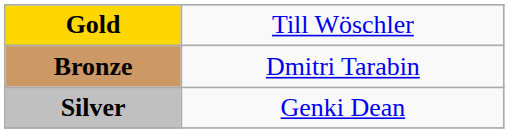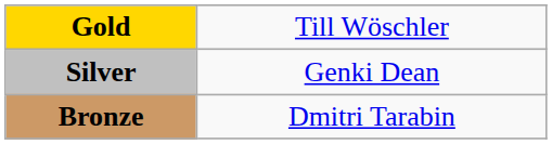 <table class="wikitable" style="text-align:center; " width="35%">
 <tr>
 <td bgcolor="gold"><strong>Gold</strong></td>
 <td><a href='#'>Till Wöschler</a><br>  <small><em></em></small></td>
 </tr>
 <tr>
+<td bgcolor="silver"><strong>Silver</strong></td>
+<td><a href='#'>Genki Dean</a><br>  <small><em></em></small></td>
+</tr>
+<tr>
 <td bgcolor="CC9966"><strong>Bronze</strong></td>
 <td><a href='#'>Dmitri Tarabin</a><br>  <small><em></em></small></td>
 </tr>
-<tr>
-<td bgcolor="silver"><strong>Silver</strong></td>
-<td><a href='#'>Genki Dean</a><br>  <small><em></em></small></td>
-</tr>
 </table>
